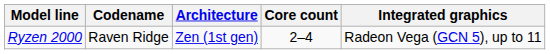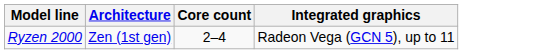 <table class="wikitable" style="text-align: center;">
 <tr>
 <th>Model line</th>
-<th>Codename</th>
 <th><a href='#'>Architecture</a></th>
 <th>Core count</th>
 <th>Integrated graphics</th>
 </tr>
 <tr>
 <td style="text-align: left;"><a href='#'><em>Ryzen 2000</em></a></td>
-<td>Raven Ridge</td>
 <td><a href='#'>Zen (1st gen)</a></td>
 <td>2–4</td>
 <td>Radeon Vega (<a href='#'>GCN 5</a>), up to 11 </td>
 </tr>
 </table>
